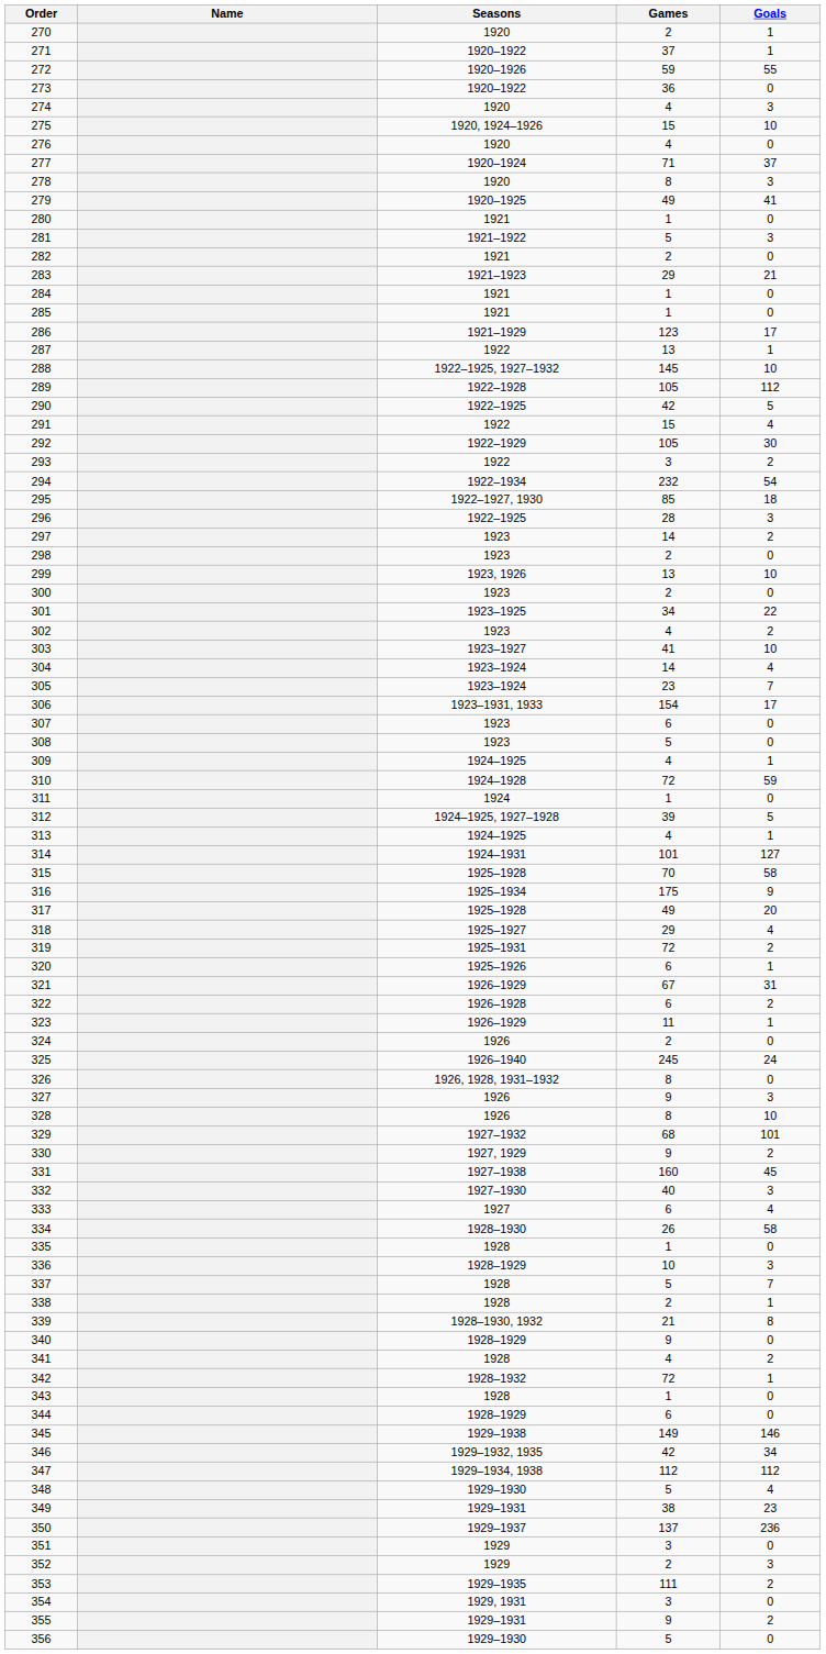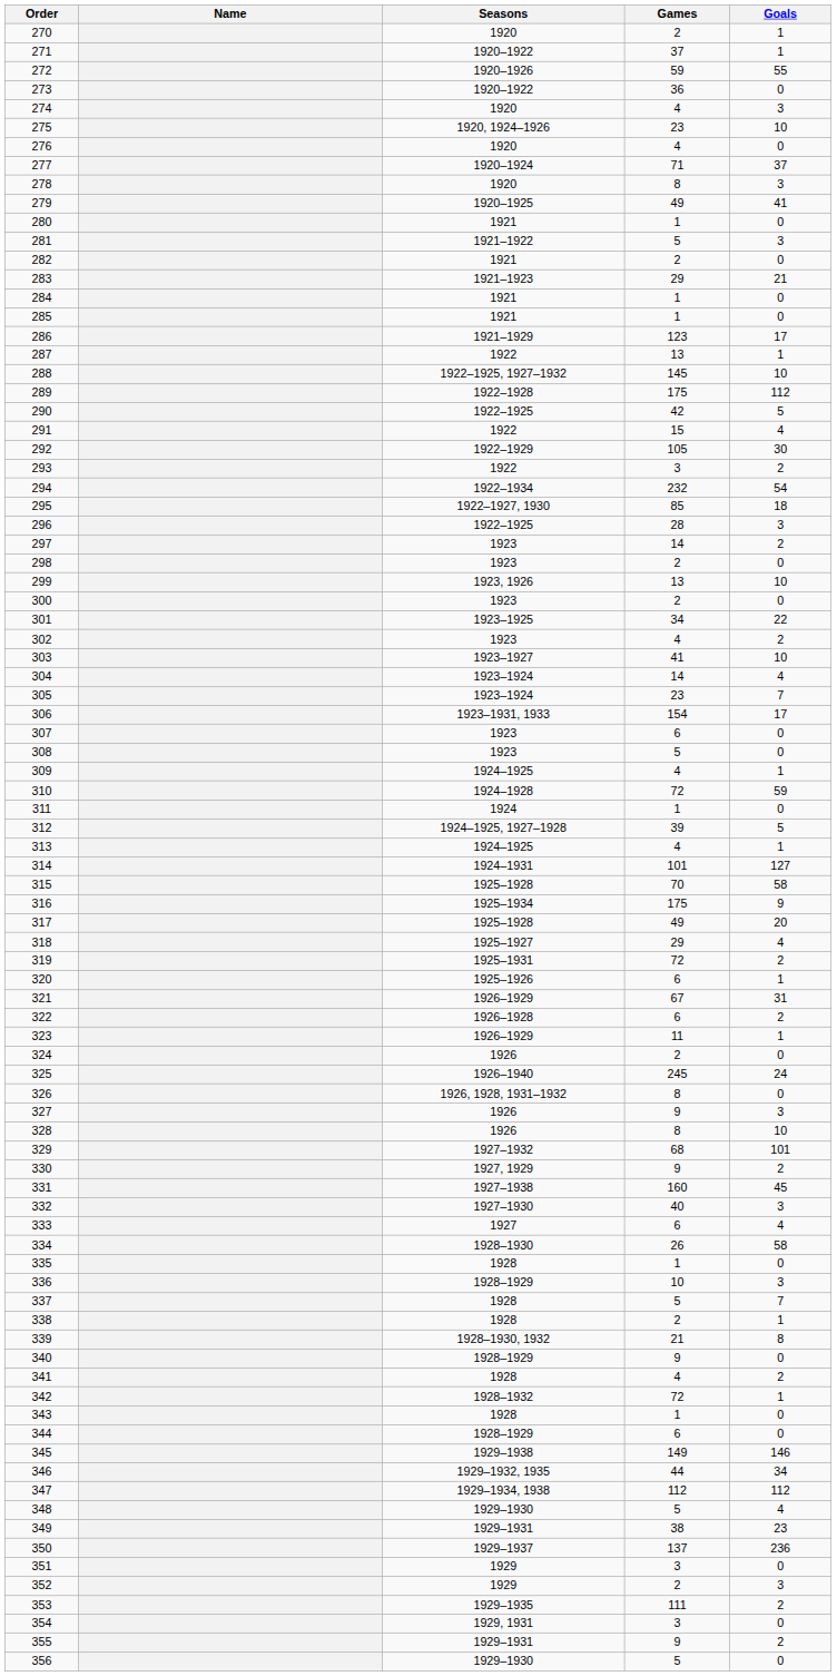 <table class="wikitable plainrowheaders sortable"  style="text-align:center; width:70%;">
 <tr>
 <th scope="col" style="width:3%;">Order</th>
 <th scope="col" style="width:15%;">Name</th>
 <th scope="col" style="width:12%;">Seasons</th>
 <th scope="col" style="width:5%;">Games</th>
 <th scope="col" style="width:5%;"><a href='#'>Goals</a></th>
 </tr>
 <tr>
 <td>270</td>
 <th scope="row"></th>
 <td>1920</td>
 <td>2</td>
 <td>1</td>
 </tr>
 <tr>
 <td>271</td>
 <th scope="row"></th>
 <td>1920–1922</td>
 <td>37</td>
 <td>1</td>
 </tr>
 <tr>
 <td>272</td>
 <th scope="row"></th>
 <td>1920–1926</td>
 <td>59</td>
 <td>55</td>
 </tr>
 <tr>
 <td>273</td>
 <th scope="row"></th>
 <td>1920–1922</td>
 <td>36</td>
 <td>0</td>
 </tr>
 <tr>
 <td>274</td>
 <th scope="row"></th>
 <td>1920</td>
 <td>4</td>
 <td>3</td>
 </tr>
 <tr>
 <td>275</td>
 <th scope="row"></th>
 <td>1920, 1924–1926</td>
-<td>15</td>
+<td>23</td>
 <td>10</td>
 </tr>
 <tr>
 <td>276</td>
 <th scope="row"></th>
 <td>1920</td>
 <td>4</td>
 <td>0</td>
 </tr>
 <tr>
 <td>277</td>
 <th scope="row"></th>
 <td>1920–1924</td>
 <td>71</td>
 <td>37</td>
 </tr>
 <tr>
 <td>278</td>
 <th scope="row"></th>
 <td>1920</td>
 <td>8</td>
 <td>3</td>
 </tr>
 <tr>
 <td>279</td>
 <th scope="row"></th>
 <td>1920–1925</td>
 <td>49</td>
 <td>41</td>
 </tr>
 <tr>
 <td>280</td>
 <th scope="row"></th>
 <td>1921</td>
 <td>1</td>
 <td>0</td>
 </tr>
 <tr>
 <td>281</td>
 <th scope="row"></th>
 <td>1921–1922</td>
 <td>5</td>
 <td>3</td>
 </tr>
 <tr>
 <td>282</td>
 <th scope="row"></th>
 <td>1921</td>
 <td>2</td>
 <td>0</td>
 </tr>
 <tr>
 <td>283</td>
 <th scope="row"></th>
 <td>1921–1923</td>
 <td>29</td>
 <td>21</td>
 </tr>
 <tr>
 <td>284</td>
 <th scope="row"></th>
 <td>1921</td>
 <td>1</td>
 <td>0</td>
 </tr>
 <tr>
 <td>285</td>
 <th scope="row"></th>
 <td>1921</td>
 <td>1</td>
 <td>0</td>
 </tr>
 <tr>
 <td>286</td>
 <th scope="row"></th>
 <td>1921–1929</td>
 <td>123</td>
 <td>17</td>
 </tr>
 <tr>
 <td>287</td>
 <th scope="row"></th>
 <td>1922</td>
 <td>13</td>
 <td>1</td>
 </tr>
 <tr>
 <td>288</td>
 <th scope="row"></th>
 <td>1922–1925, 1927–1932</td>
 <td>145</td>
 <td>10</td>
 </tr>
 <tr>
 <td>289</td>
 <th scope="row"></th>
 <td>1922–1928</td>
-<td>105</td>
+<td>175</td>
 <td>112</td>
 </tr>
 <tr>
 <td>290</td>
 <th scope="row"></th>
 <td>1922–1925</td>
 <td>42</td>
 <td>5</td>
 </tr>
 <tr>
 <td>291</td>
 <th scope="row"></th>
 <td>1922</td>
 <td>15</td>
 <td>4</td>
 </tr>
 <tr>
 <td>292</td>
 <th scope="row"></th>
 <td>1922–1929</td>
 <td>105</td>
 <td>30</td>
 </tr>
 <tr>
 <td>293</td>
 <th scope="row"></th>
 <td>1922</td>
 <td>3</td>
 <td>2</td>
 </tr>
 <tr>
 <td>294</td>
 <th scope="row"></th>
 <td>1922–1934</td>
 <td>232</td>
 <td>54</td>
 </tr>
 <tr>
 <td>295</td>
 <th scope="row"></th>
 <td>1922–1927, 1930</td>
 <td>85</td>
 <td>18</td>
 </tr>
 <tr>
 <td>296</td>
 <th scope="row"></th>
 <td>1922–1925</td>
 <td>28</td>
 <td>3</td>
 </tr>
 <tr>
 <td>297</td>
 <th scope="row"></th>
 <td>1923</td>
 <td>14</td>
 <td>2</td>
 </tr>
 <tr>
 <td>298</td>
 <th scope="row"></th>
 <td>1923</td>
 <td>2</td>
 <td>0</td>
 </tr>
 <tr>
 <td>299</td>
 <th scope="row"></th>
 <td>1923, 1926</td>
 <td>13</td>
 <td>10</td>
 </tr>
 <tr>
 <td>300</td>
 <th scope="row"></th>
 <td>1923</td>
 <td>2</td>
 <td>0</td>
 </tr>
 <tr>
 <td>301</td>
 <th scope="row"></th>
 <td>1923–1925</td>
 <td>34</td>
 <td>22</td>
 </tr>
 <tr>
 <td>302</td>
 <th scope="row"></th>
 <td>1923</td>
 <td>4</td>
 <td>2</td>
 </tr>
 <tr>
 <td>303</td>
 <th scope="row"></th>
 <td>1923–1927</td>
 <td>41</td>
 <td>10</td>
 </tr>
 <tr>
 <td>304</td>
 <th scope="row"></th>
 <td>1923–1924</td>
 <td>14</td>
 <td>4</td>
 </tr>
 <tr>
 <td>305</td>
 <th scope="row"></th>
 <td>1923–1924</td>
 <td>23</td>
 <td>7</td>
 </tr>
 <tr>
 <td>306</td>
 <th scope="row"></th>
 <td>1923–1931, 1933</td>
 <td>154</td>
 <td>17</td>
 </tr>
 <tr>
 <td>307</td>
 <th scope="row"></th>
 <td>1923</td>
 <td>6</td>
 <td>0</td>
 </tr>
 <tr>
 <td>308</td>
 <th scope="row"></th>
 <td>1923</td>
 <td>5</td>
 <td>0</td>
 </tr>
 <tr>
 <td>309</td>
 <th scope="row"></th>
 <td>1924–1925</td>
 <td>4</td>
 <td>1</td>
 </tr>
 <tr>
 <td>310</td>
 <th scope="row"></th>
 <td>1924–1928</td>
 <td>72</td>
 <td>59</td>
 </tr>
 <tr>
 <td>311</td>
 <th scope="row"></th>
 <td>1924</td>
 <td>1</td>
 <td>0</td>
 </tr>
 <tr>
 <td>312</td>
 <th scope="row"></th>
 <td>1924–1925, 1927–1928</td>
 <td>39</td>
 <td>5</td>
 </tr>
 <tr>
 <td>313</td>
 <th scope="row"></th>
 <td>1924–1925</td>
 <td>4</td>
 <td>1</td>
 </tr>
 <tr>
 <td>314</td>
 <th scope="row"></th>
 <td>1924–1931</td>
 <td>101</td>
 <td>127</td>
 </tr>
 <tr>
 <td>315</td>
 <th scope="row"></th>
 <td>1925–1928</td>
 <td>70</td>
 <td>58</td>
 </tr>
 <tr>
 <td>316</td>
 <th scope="row"></th>
 <td>1925–1934</td>
 <td>175</td>
 <td>9</td>
 </tr>
 <tr>
 <td>317</td>
 <th scope="row"></th>
 <td>1925–1928</td>
 <td>49</td>
 <td>20</td>
 </tr>
 <tr>
 <td>318</td>
 <th scope="row"></th>
 <td>1925–1927</td>
 <td>29</td>
 <td>4</td>
 </tr>
 <tr>
 <td>319</td>
 <th scope="row"></th>
 <td>1925–1931</td>
 <td>72</td>
 <td>2</td>
 </tr>
 <tr>
 <td>320</td>
 <th scope="row"></th>
 <td>1925–1926</td>
 <td>6</td>
 <td>1</td>
 </tr>
 <tr>
 <td>321</td>
 <th scope="row"></th>
 <td>1926–1929</td>
 <td>67</td>
 <td>31</td>
 </tr>
 <tr>
 <td>322</td>
 <th scope="row"></th>
 <td>1926–1928</td>
 <td>6</td>
 <td>2</td>
 </tr>
 <tr>
 <td>323</td>
 <th scope="row"></th>
 <td>1926–1929</td>
 <td>11</td>
 <td>1</td>
 </tr>
 <tr>
 <td>324</td>
 <th scope="row"></th>
 <td>1926</td>
 <td>2</td>
 <td>0</td>
 </tr>
 <tr>
 <td>325</td>
 <th scope="row"></th>
 <td>1926–1940</td>
 <td>245</td>
 <td>24</td>
 </tr>
 <tr>
 <td>326</td>
 <th scope="row"></th>
 <td>1926, 1928, 1931–1932</td>
 <td>8</td>
 <td>0</td>
 </tr>
 <tr>
 <td>327</td>
 <th scope="row"></th>
 <td>1926</td>
 <td>9</td>
 <td>3</td>
 </tr>
 <tr>
 <td>328</td>
 <th scope="row"></th>
 <td>1926</td>
 <td>8</td>
 <td>10</td>
 </tr>
 <tr>
 <td>329</td>
 <th scope="row"></th>
 <td>1927–1932</td>
 <td>68</td>
 <td>101</td>
 </tr>
 <tr>
 <td>330</td>
 <th scope="row"></th>
 <td>1927, 1929</td>
 <td>9</td>
 <td>2</td>
 </tr>
 <tr>
 <td>331</td>
 <th scope="row"></th>
 <td>1927–1938</td>
 <td>160</td>
 <td>45</td>
 </tr>
 <tr>
 <td>332</td>
 <th scope="row"></th>
 <td>1927–1930</td>
 <td>40</td>
 <td>3</td>
 </tr>
 <tr>
 <td>333</td>
 <th scope="row"></th>
 <td>1927</td>
 <td>6</td>
 <td>4</td>
 </tr>
 <tr>
 <td>334</td>
 <th scope="row"></th>
 <td>1928–1930</td>
 <td>26</td>
 <td>58</td>
 </tr>
 <tr>
 <td>335</td>
 <th scope="row"></th>
 <td>1928</td>
 <td>1</td>
 <td>0</td>
 </tr>
 <tr>
 <td>336</td>
 <th scope="row"></th>
 <td>1928–1929</td>
 <td>10</td>
 <td>3</td>
 </tr>
 <tr>
 <td>337</td>
 <th scope="row"></th>
 <td>1928</td>
 <td>5</td>
 <td>7</td>
 </tr>
 <tr>
 <td>338</td>
 <th scope="row"></th>
 <td>1928</td>
 <td>2</td>
 <td>1</td>
 </tr>
 <tr>
 <td>339</td>
 <th scope="row"></th>
 <td>1928–1930, 1932</td>
 <td>21</td>
 <td>8</td>
 </tr>
 <tr>
 <td>340</td>
 <th scope="row"></th>
 <td>1928–1929</td>
 <td>9</td>
 <td>0</td>
 </tr>
 <tr>
 <td>341</td>
 <th scope="row"></th>
 <td>1928</td>
 <td>4</td>
 <td>2</td>
 </tr>
 <tr>
 <td>342</td>
 <th scope="row"></th>
 <td>1928–1932</td>
 <td>72</td>
 <td>1</td>
 </tr>
 <tr>
 <td>343</td>
 <th scope="row"></th>
 <td>1928</td>
 <td>1</td>
 <td>0</td>
 </tr>
 <tr>
 <td>344</td>
 <th scope="row"></th>
 <td>1928–1929</td>
 <td>6</td>
 <td>0</td>
 </tr>
 <tr>
 <td>345</td>
 <th scope="row"></th>
 <td>1929–1938</td>
 <td>149</td>
 <td>146</td>
 </tr>
 <tr>
 <td>346</td>
 <th scope="row"></th>
 <td>1929–1932, 1935</td>
-<td>42</td>
+<td>44</td>
 <td>34</td>
 </tr>
 <tr>
 <td>347</td>
 <th scope="row"></th>
 <td>1929–1934, 1938</td>
 <td>112</td>
 <td>112</td>
 </tr>
 <tr>
 <td>348</td>
 <th scope="row"></th>
 <td>1929–1930</td>
 <td>5</td>
 <td>4</td>
 </tr>
 <tr>
 <td>349</td>
 <th scope="row"></th>
 <td>1929–1931</td>
 <td>38</td>
 <td>23</td>
 </tr>
 <tr>
 <td>350</td>
 <th scope="row"></th>
 <td>1929–1937</td>
 <td>137</td>
 <td>236</td>
 </tr>
 <tr>
 <td>351</td>
 <th scope="row"></th>
 <td>1929</td>
 <td>3</td>
 <td>0</td>
 </tr>
 <tr>
 <td>352</td>
 <th scope="row"></th>
 <td>1929</td>
 <td>2</td>
 <td>3</td>
 </tr>
 <tr>
 <td>353</td>
 <th scope="row"></th>
 <td>1929–1935</td>
 <td>111</td>
 <td>2</td>
 </tr>
 <tr>
 <td>354</td>
 <th scope="row"></th>
 <td>1929, 1931</td>
 <td>3</td>
 <td>0</td>
 </tr>
 <tr>
 <td>355</td>
 <th scope="row"></th>
 <td>1929–1931</td>
 <td>9</td>
 <td>2</td>
 </tr>
 <tr>
 <td>356</td>
 <th scope="row"></th>
 <td>1929–1930</td>
 <td>5</td>
 <td>0</td>
 </tr>
 </table>
